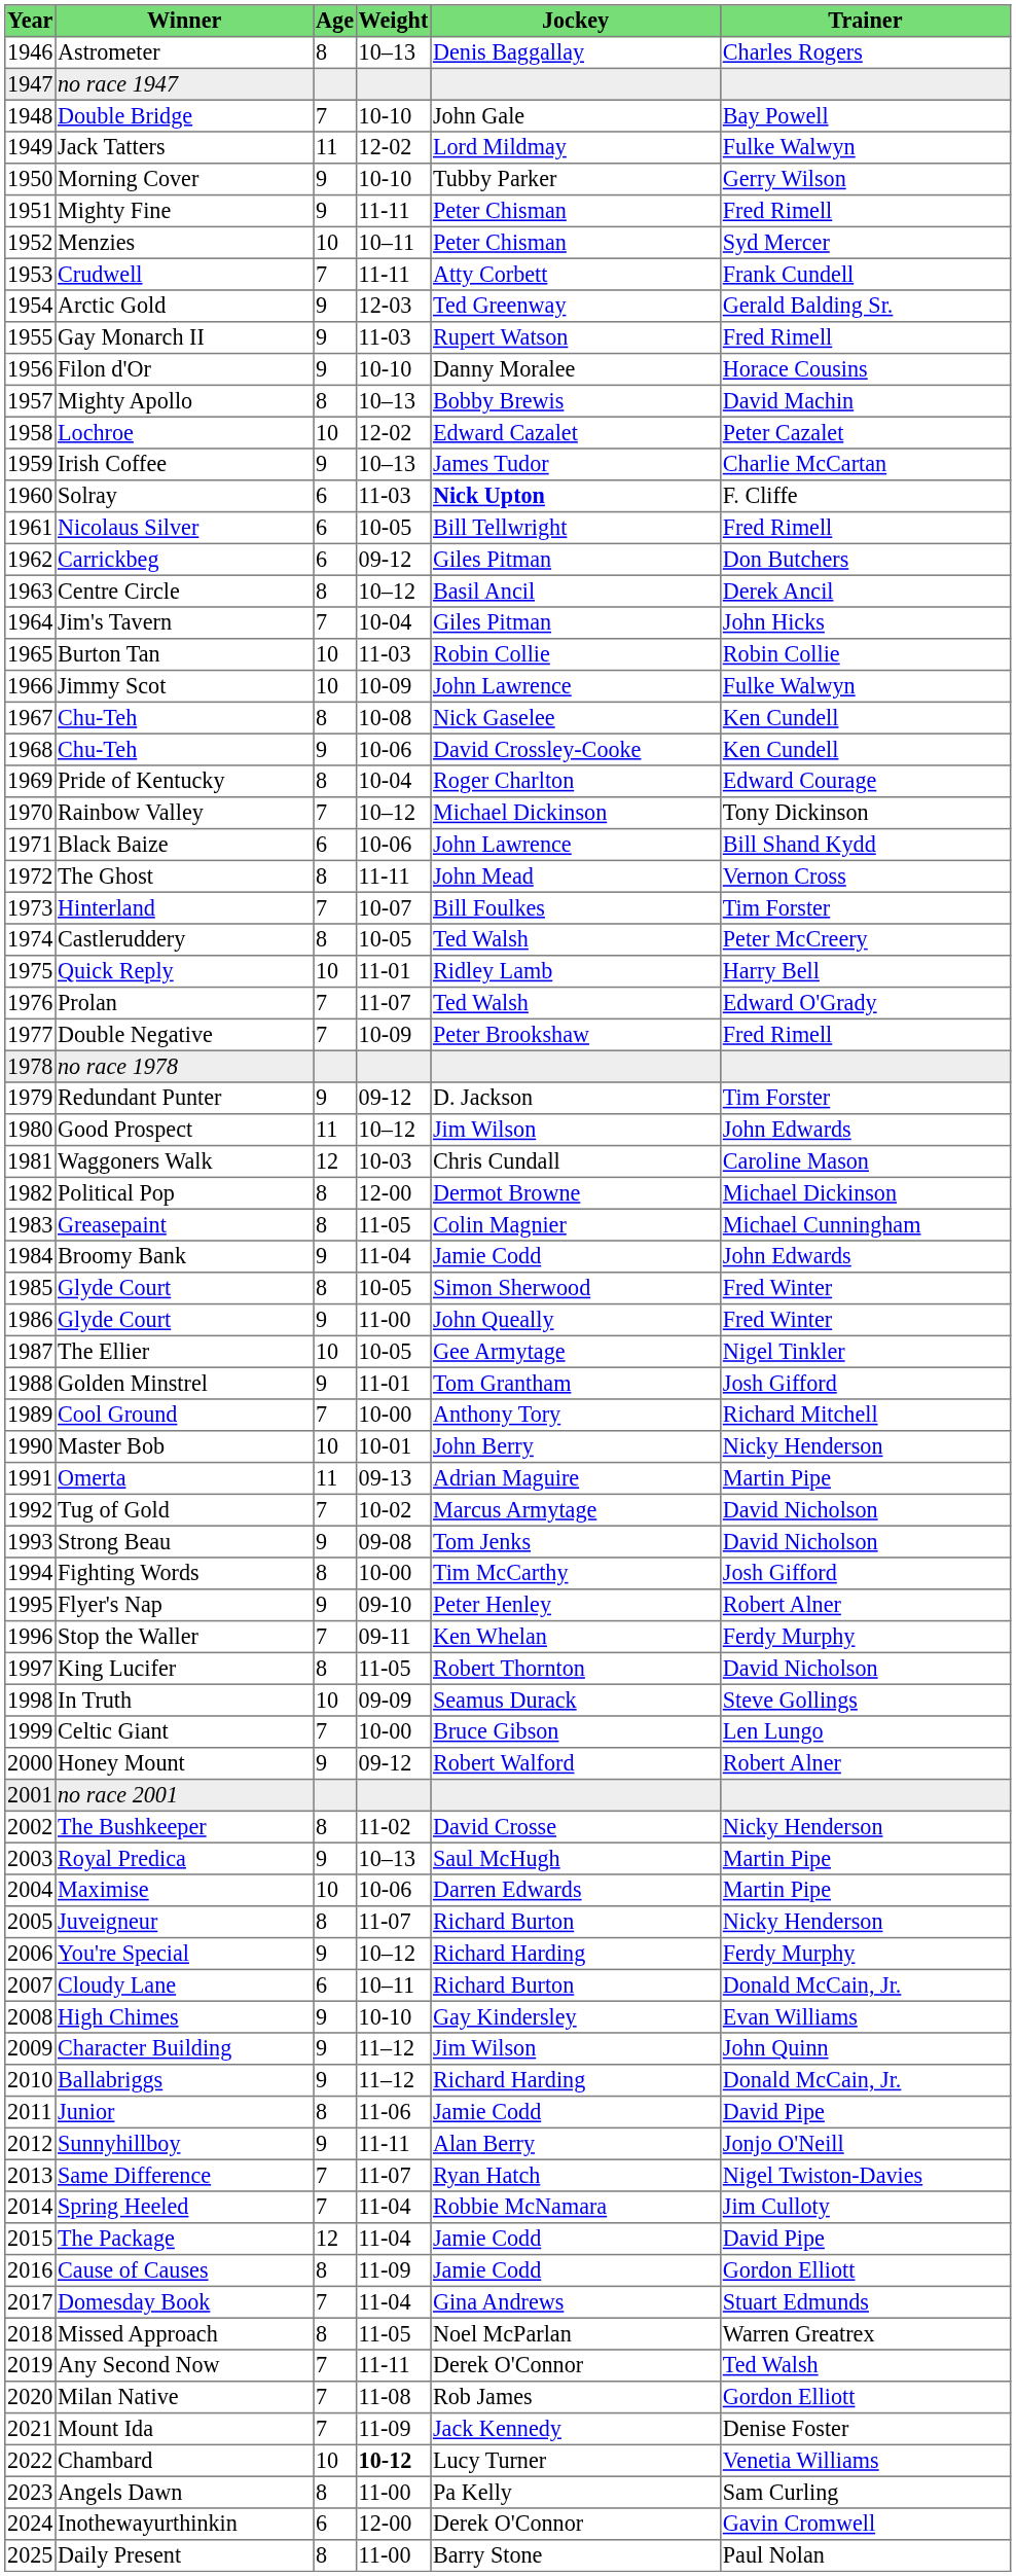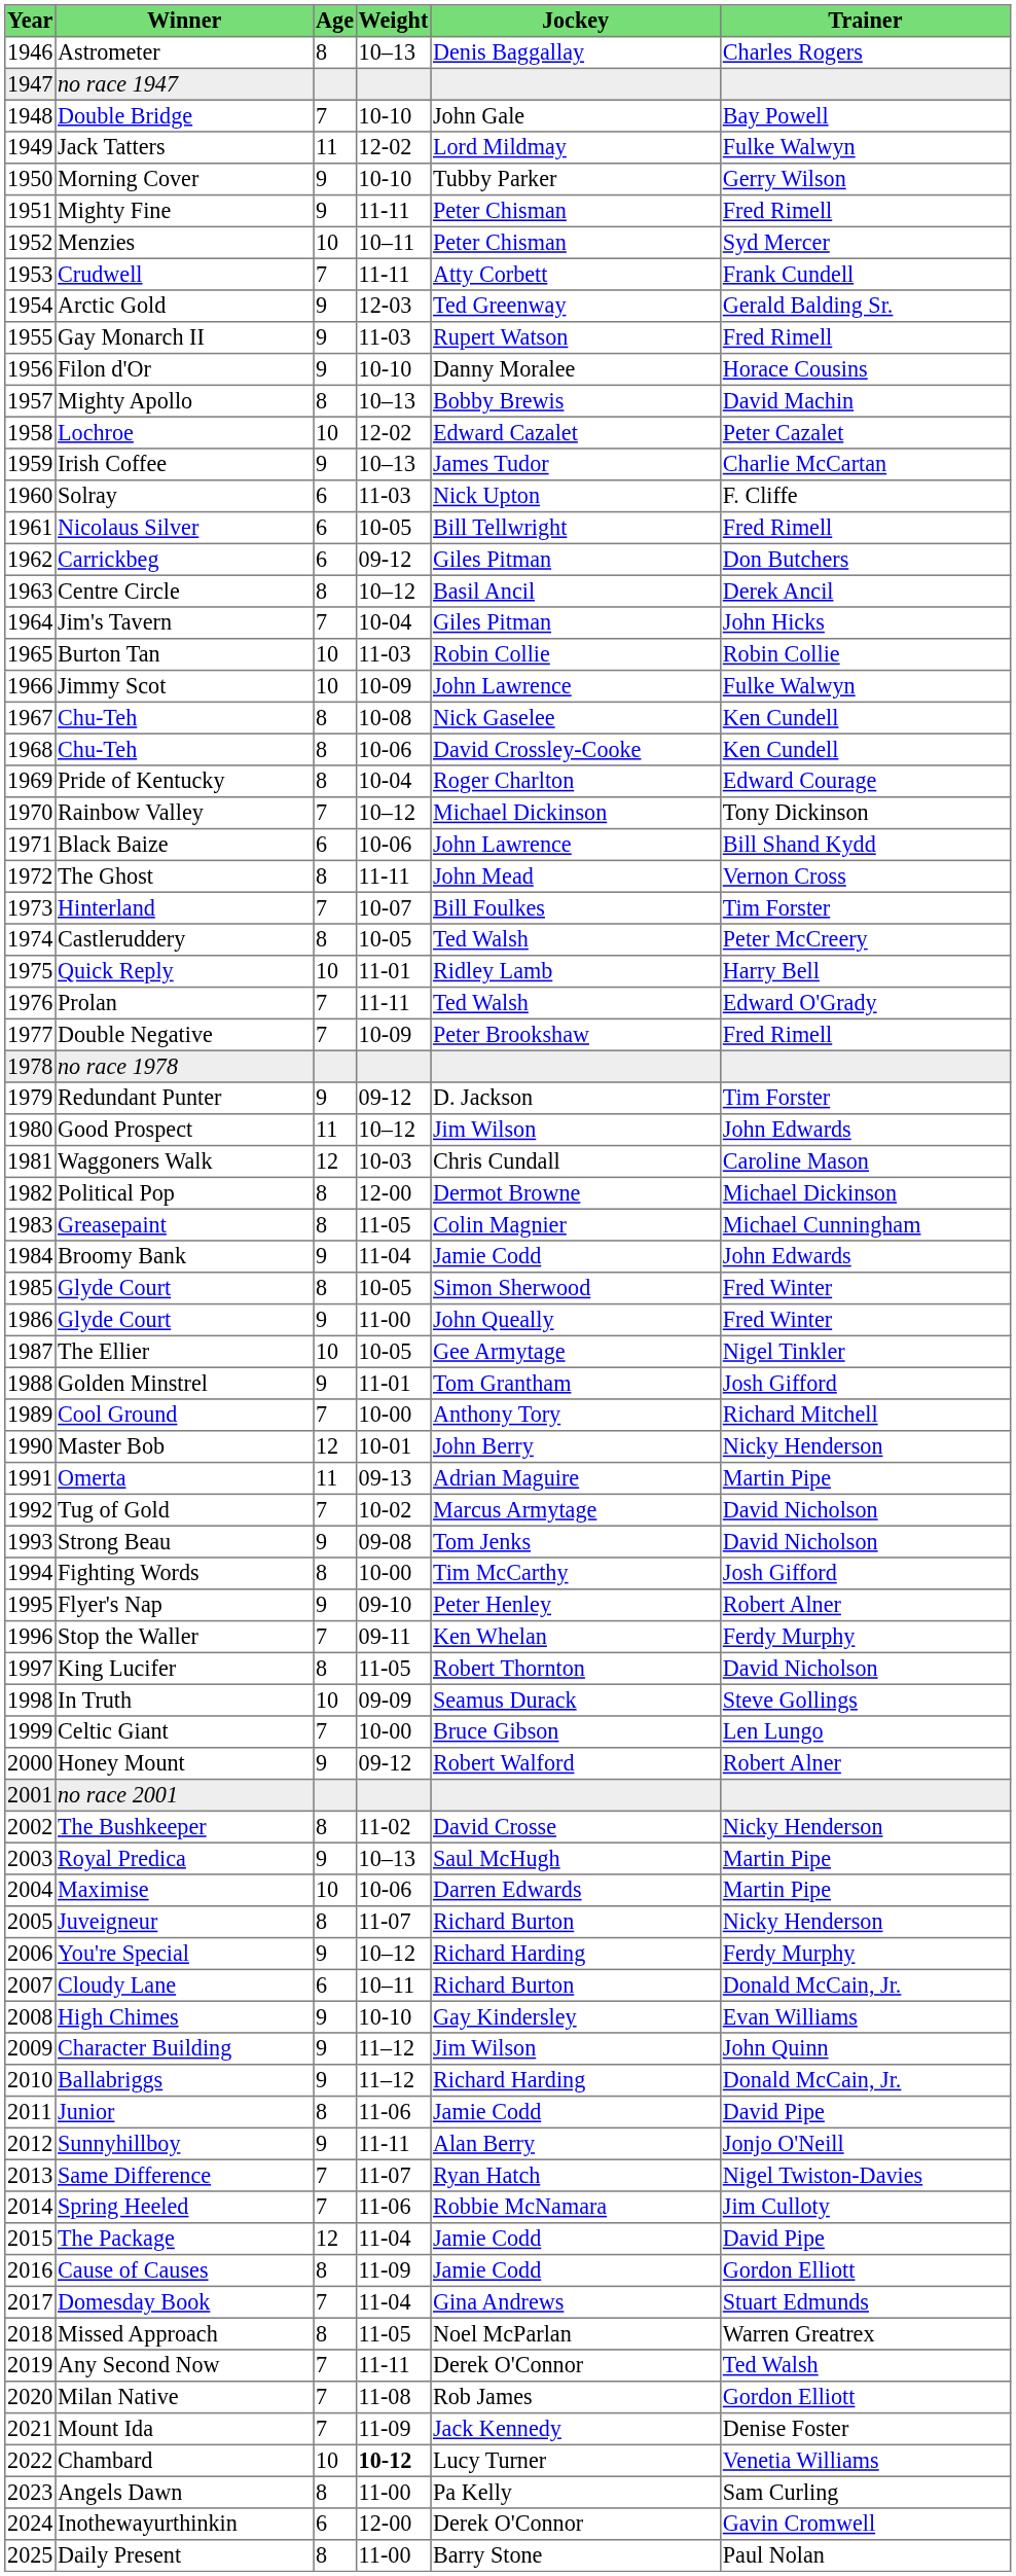 <table class = "sortable" | border="1" style="border-collapse: collapse; font-size:90%">
 <tr bgcolor="#77dd77" align="center">
 <th>Year</th>
 <th>Winner</th>
 <th>Age</th>
 <th>Weight</th>
 <th>Jockey</th>
 <th>Trainer</th>
 </tr>
 <tr>
 <td>1946</td>
 <td width=160px>Astrometer</td>
 <td>8</td>
 <td>10–13</td>
 <td width=180px><a href='#'>Denis Baggallay</a></td>
 <td width=180px><a href='#'>Charles Rogers</a></td>
 </tr>
 <tr bgcolor="#eeeeee">
 <td><span>1947</span></td>
 <td><em>no race 1947</em> </td>
 <td></td>
 <td></td>
 <td></td>
 <td></td>
 </tr>
 <tr>
 <td>1948</td>
 <td><a href='#'>Double Bridge</a></td>
 <td>7</td>
 <td>10-10</td>
 <td>John Gale</td>
 <td><a href='#'>Bay Powell</a></td>
 </tr>
 <tr>
 <td>1949</td>
 <td>Jack Tatters</td>
 <td>11</td>
 <td>12-02</td>
 <td><a href='#'>Lord Mildmay</a></td>
 <td><a href='#'>Fulke Walwyn</a></td>
 </tr>
 <tr>
 <td>1950</td>
 <td>Morning Cover</td>
 <td>9</td>
 <td>10-10</td>
 <td>Tubby Parker</td>
 <td><a href='#'>Gerry Wilson</a></td>
 </tr>
 <tr>
 <td>1951</td>
 <td>Mighty Fine</td>
 <td>9</td>
 <td>11-11</td>
 <td><a href='#'>Peter Chisman</a></td>
 <td><a href='#'>Fred Rimell</a></td>
 </tr>
 <tr>
 <td>1952</td>
 <td>Menzies</td>
 <td>10</td>
 <td>10–11</td>
 <td><a href='#'>Peter Chisman</a></td>
 <td><a href='#'>Syd Mercer</a></td>
 </tr>
 <tr>
 <td>1953</td>
 <td><a href='#'>Crudwell</a></td>
 <td>7</td>
 <td>11-11</td>
 <td><a href='#'>Atty Corbett</a></td>
 <td><a href='#'>Frank Cundell</a></td>
 </tr>
 <tr>
 <td>1954</td>
 <td>Arctic Gold</td>
 <td>9</td>
 <td>12-03</td>
 <td><a href='#'>Ted Greenway</a></td>
 <td><a href='#'>Gerald Balding Sr.</a></td>
 </tr>
 <tr>
 <td>1955</td>
 <td>Gay Monarch II</td>
 <td>9</td>
 <td>11-03</td>
 <td><a href='#'>Rupert Watson</a></td>
 <td><a href='#'>Fred Rimell</a></td>
 </tr>
 <tr>
 <td>1956</td>
 <td>Filon d'Or</td>
 <td>9</td>
 <td>10-10</td>
 <td>Danny Moralee</td>
 <td><a href='#'>Horace Cousins</a></td>
 </tr>
 <tr>
 <td>1957</td>
 <td>Mighty Apollo</td>
 <td>8</td>
 <td>10–13</td>
 <td><a href='#'>Bobby Brewis</a></td>
 <td><a href='#'>David Machin</a></td>
 </tr>
 <tr>
 <td>1958</td>
 <td><a href='#'>Lochroe</a></td>
 <td>10</td>
 <td>12-02</td>
 <td><a href='#'>Edward Cazalet</a></td>
 <td><a href='#'>Peter Cazalet</a></td>
 </tr>
 <tr>
 <td>1959</td>
 <td>Irish Coffee</td>
 <td>9</td>
 <td>10–13</td>
 <td><a href='#'>James Tudor</a></td>
 <td><a href='#'>Charlie McCartan</a></td>
 </tr>
 <tr>
 <td>1960</td>
 <td>Solray</td>
 <td>6</td>
 <td>11-03</td>
-<td><strong><a href='#'>Nick Upton</a></strong></td>
+<td><a href='#'>Nick Upton</a></td>
 <td>F. Cliffe</td>
 </tr>
 <tr>
 <td>1961</td>
 <td><a href='#'>Nicolaus Silver</a></td>
 <td>6</td>
 <td>10-05</td>
 <td><a href='#'>Bill Tellwright</a></td>
 <td><a href='#'>Fred Rimell</a></td>
 </tr>
 <tr>
 <td>1962</td>
 <td><a href='#'>Carrickbeg</a></td>
 <td>6</td>
 <td>09-12</td>
 <td><a href='#'>Giles Pitman</a></td>
 <td><a href='#'>Don Butchers</a></td>
 </tr>
 <tr>
 <td>1963</td>
 <td>Centre Circle</td>
 <td>8</td>
 <td>10–12</td>
 <td><a href='#'>Basil Ancil</a></td>
 <td><a href='#'>Derek Ancil</a></td>
 </tr>
 <tr>
 <td>1964</td>
 <td>Jim's Tavern</td>
 <td>7</td>
 <td>10-04</td>
 <td><a href='#'>Giles Pitman</a></td>
 <td><a href='#'>John Hicks</a></td>
 </tr>
 <tr>
 <td>1965</td>
 <td>Burton Tan</td>
 <td>10</td>
 <td>11-03</td>
 <td><a href='#'>Robin Collie</a></td>
 <td><a href='#'>Robin Collie</a></td>
 </tr>
 <tr>
 <td>1966</td>
 <td>Jimmy Scot</td>
 <td>10</td>
 <td>10-09</td>
 <td><a href='#'>John Lawrence</a></td>
 <td><a href='#'>Fulke Walwyn</a></td>
 </tr>
 <tr>
 <td>1967</td>
 <td><a href='#'>Chu-Teh</a></td>
 <td>8</td>
 <td>10-08</td>
 <td><a href='#'>Nick Gaselee</a></td>
 <td><a href='#'>Ken Cundell</a></td>
 </tr>
 <tr>
 <td>1968</td>
 <td><a href='#'>Chu-Teh</a></td>
-<td>9</td>
+<td>8</td>
 <td>10-06</td>
 <td><a href='#'>David Crossley-Cooke</a></td>
 <td><a href='#'>Ken Cundell</a></td>
 </tr>
 <tr>
 <td>1969</td>
 <td>Pride of Kentucky</td>
 <td>8</td>
 <td>10-04</td>
 <td><a href='#'>Roger Charlton</a></td>
 <td><a href='#'>Edward Courage</a></td>
 </tr>
 <tr>
 <td>1970</td>
 <td>Rainbow Valley</td>
 <td>7</td>
 <td>10–12</td>
 <td><a href='#'>Michael Dickinson</a></td>
 <td>Tony Dickinson</td>
 </tr>
 <tr>
 <td>1971</td>
 <td>Black Baize</td>
 <td>6</td>
 <td>10-06</td>
 <td><a href='#'>John Lawrence</a></td>
 <td><a href='#'>Bill Shand Kydd</a></td>
 </tr>
 <tr>
 <td>1972</td>
 <td>The Ghost</td>
 <td>8</td>
 <td>11-11</td>
 <td><a href='#'>John Mead</a></td>
 <td><a href='#'>Vernon Cross</a></td>
 </tr>
 <tr>
 <td>1973</td>
 <td><a href='#'>Hinterland</a></td>
 <td>7</td>
 <td>10-07</td>
 <td><a href='#'>Bill Foulkes</a></td>
 <td><a href='#'>Tim Forster</a></td>
 </tr>
 <tr>
 <td>1974</td>
 <td>Castleruddery</td>
 <td>8</td>
 <td>10-05</td>
 <td><a href='#'>Ted Walsh</a></td>
 <td><a href='#'>Peter McCreery</a></td>
 </tr>
 <tr>
 <td>1975</td>
 <td><a href='#'>Quick Reply</a></td>
 <td>10</td>
 <td>11-01</td>
 <td><a href='#'>Ridley Lamb</a></td>
 <td><a href='#'>Harry Bell</a></td>
 </tr>
 <tr>
 <td>1976</td>
 <td>Prolan</td>
 <td>7</td>
-<td>11-07</td>
+<td>11-11</td>
 <td><a href='#'>Ted Walsh</a></td>
 <td><a href='#'>Edward O'Grady</a></td>
 </tr>
 <tr>
 <td>1977</td>
 <td>Double Negative</td>
 <td>7</td>
 <td>10-09</td>
 <td><a href='#'>Peter Brookshaw</a></td>
 <td><a href='#'>Fred Rimell</a></td>
 </tr>
 <tr bgcolor="#eeeeee">
 <td><span>1978</span></td>
 <td><em>no race 1978</em> </td>
 <td></td>
 <td></td>
 <td></td>
 <td></td>
 </tr>
 <tr>
 <td>1979</td>
 <td>Redundant Punter</td>
 <td>9</td>
 <td>09-12</td>
 <td>D. Jackson</td>
 <td><a href='#'>Tim Forster</a></td>
 </tr>
 <tr>
 <td>1980</td>
 <td>Good Prospect</td>
 <td>11</td>
 <td>10–12</td>
 <td><a href='#'>Jim Wilson</a></td>
 <td><a href='#'>John Edwards</a></td>
 </tr>
 <tr>
 <td>1981</td>
 <td>Waggoners Walk</td>
 <td>12</td>
 <td>10-03</td>
 <td>Chris Cundall</td>
 <td><a href='#'>Caroline Mason</a></td>
 </tr>
 <tr>
 <td>1982</td>
 <td>Political Pop</td>
 <td>8</td>
 <td>12-00</td>
 <td><a href='#'>Dermot Browne</a></td>
 <td><a href='#'>Michael Dickinson</a></td>
 </tr>
 <tr>
 <td>1983</td>
 <td><a href='#'>Greasepaint</a></td>
 <td>8</td>
 <td>11-05</td>
 <td><a href='#'>Colin Magnier</a></td>
 <td><a href='#'>Michael Cunningham</a></td>
 </tr>
 <tr>
 <td>1984</td>
 <td>Broomy Bank</td>
 <td>9</td>
 <td>11-04</td>
 <td><a href='#'>Jamie Codd</a></td>
 <td><a href='#'>John Edwards</a></td>
 </tr>
 <tr>
 <td>1985</td>
 <td><a href='#'>Glyde Court</a></td>
 <td>8</td>
 <td>10-05</td>
 <td><a href='#'>Simon Sherwood</a></td>
 <td><a href='#'>Fred Winter</a></td>
 </tr>
 <tr>
 <td>1986</td>
 <td><a href='#'>Glyde Court</a></td>
 <td>9</td>
 <td>11-00</td>
 <td><a href='#'>John Queally</a></td>
 <td><a href='#'>Fred Winter</a></td>
 </tr>
 <tr>
 <td>1987</td>
 <td>The Ellier</td>
 <td>10</td>
 <td>10-05</td>
 <td><a href='#'>Gee Armytage</a></td>
 <td><a href='#'>Nigel Tinkler</a></td>
 </tr>
 <tr>
 <td>1988</td>
 <td>Golden Minstrel</td>
 <td>9</td>
 <td>11-01</td>
 <td><a href='#'>Tom Grantham</a></td>
 <td><a href='#'>Josh Gifford</a></td>
 </tr>
 <tr>
 <td>1989</td>
 <td><a href='#'>Cool Ground</a></td>
 <td>7</td>
 <td>10-00</td>
 <td><a href='#'>Anthony Tory</a></td>
 <td><a href='#'>Richard Mitchell</a></td>
 </tr>
 <tr>
 <td>1990</td>
 <td>Master Bob</td>
-<td>10</td>
+<td>12</td>
 <td>10-01</td>
 <td><a href='#'>John Berry</a></td>
 <td><a href='#'>Nicky Henderson</a></td>
 </tr>
 <tr>
 <td>1991</td>
 <td><a href='#'>Omerta</a></td>
 <td>11</td>
 <td>09-13</td>
 <td><a href='#'>Adrian Maguire</a></td>
 <td><a href='#'>Martin Pipe</a></td>
 </tr>
 <tr>
 <td>1992</td>
 <td>Tug of Gold</td>
 <td>7</td>
 <td>10-02</td>
 <td><a href='#'>Marcus Armytage</a></td>
 <td><a href='#'>David Nicholson</a></td>
 </tr>
 <tr>
 <td>1993</td>
 <td>Strong Beau</td>
 <td>9</td>
 <td>09-08</td>
 <td><a href='#'>Tom Jenks</a></td>
 <td><a href='#'>David Nicholson</a></td>
 </tr>
 <tr>
 <td>1994</td>
 <td>Fighting Words</td>
 <td>8</td>
 <td>10-00</td>
 <td><a href='#'>Tim McCarthy</a></td>
 <td><a href='#'>Josh Gifford</a></td>
 </tr>
 <tr>
 <td>1995</td>
 <td>Flyer's Nap</td>
 <td>9</td>
 <td>09-10</td>
 <td><a href='#'>Peter Henley</a></td>
 <td><a href='#'>Robert Alner</a></td>
 </tr>
 <tr>
 <td>1996</td>
 <td>Stop the Waller</td>
 <td>7</td>
 <td>09-11</td>
 <td><a href='#'>Ken Whelan</a></td>
 <td><a href='#'>Ferdy Murphy</a></td>
 </tr>
 <tr>
 <td>1997</td>
 <td>King Lucifer</td>
 <td>8</td>
 <td>11-05</td>
 <td><a href='#'>Robert Thornton</a></td>
 <td><a href='#'>David Nicholson</a></td>
 </tr>
 <tr>
 <td>1998</td>
 <td>In Truth</td>
 <td>10</td>
 <td>09-09</td>
 <td><a href='#'>Seamus Durack</a></td>
 <td><a href='#'>Steve Gollings</a></td>
 </tr>
 <tr>
 <td>1999</td>
 <td>Celtic Giant</td>
 <td>7</td>
 <td>10-00</td>
 <td><a href='#'>Bruce Gibson</a></td>
 <td><a href='#'>Len Lungo</a></td>
 </tr>
 <tr>
 <td>2000</td>
 <td>Honey Mount</td>
 <td>9</td>
 <td>09-12</td>
 <td><a href='#'>Robert Walford</a></td>
 <td><a href='#'>Robert Alner</a></td>
 </tr>
 <tr bgcolor="#eeeeee">
 <td><span>2001</span></td>
 <td><em>no race 2001</em> </td>
 <td></td>
 <td></td>
 <td></td>
 <td></td>
 </tr>
 <tr>
 <td>2002</td>
 <td><a href='#'>The Bushkeeper</a></td>
 <td>8</td>
 <td>11-02</td>
 <td><a href='#'>David Crosse</a></td>
 <td><a href='#'>Nicky Henderson</a></td>
 </tr>
 <tr>
 <td>2003</td>
 <td><a href='#'>Royal Predica</a></td>
 <td>9</td>
 <td>10–13</td>
 <td><a href='#'>Saul McHugh</a></td>
 <td><a href='#'>Martin Pipe</a></td>
 </tr>
 <tr>
 <td>2004</td>
 <td><a href='#'>Maximise</a></td>
 <td>10</td>
 <td>10-06</td>
 <td><a href='#'>Darren Edwards</a></td>
 <td><a href='#'>Martin Pipe</a></td>
 </tr>
 <tr>
 <td>2005</td>
 <td><a href='#'>Juveigneur</a></td>
 <td>8</td>
 <td>11-07</td>
 <td><a href='#'>Richard Burton</a></td>
 <td><a href='#'>Nicky Henderson</a></td>
 </tr>
 <tr>
 <td>2006</td>
 <td><a href='#'>You're Special</a></td>
 <td>9</td>
 <td>10–12</td>
 <td><a href='#'>Richard Harding</a></td>
 <td><a href='#'>Ferdy Murphy</a></td>
 </tr>
 <tr>
 <td>2007</td>
 <td><a href='#'>Cloudy Lane</a></td>
 <td>6</td>
 <td>10–11</td>
 <td><a href='#'>Richard Burton</a></td>
 <td><a href='#'>Donald McCain, Jr.</a></td>
 </tr>
 <tr>
 <td>2008</td>
 <td><a href='#'>High Chimes</a></td>
 <td>9</td>
 <td>10-10</td>
 <td><a href='#'>Gay Kindersley</a></td>
 <td><a href='#'>Evan Williams</a></td>
 </tr>
 <tr>
 <td>2009</td>
 <td><a href='#'>Character Building</a></td>
 <td>9</td>
 <td>11–12</td>
 <td><a href='#'>Jim Wilson</a></td>
 <td><a href='#'>John Quinn</a></td>
 </tr>
 <tr>
 <td>2010</td>
 <td><a href='#'>Ballabriggs</a></td>
 <td>9</td>
 <td>11–12</td>
 <td><a href='#'>Richard Harding</a></td>
 <td><a href='#'>Donald McCain, Jr.</a></td>
 </tr>
 <tr>
 <td>2011</td>
 <td><a href='#'>Junior</a></td>
 <td>8</td>
 <td>11-06</td>
 <td><a href='#'>Jamie Codd</a></td>
 <td><a href='#'>David Pipe</a></td>
 </tr>
 <tr>
 <td>2012</td>
 <td><a href='#'>Sunnyhillboy</a></td>
 <td>9</td>
 <td>11-11</td>
 <td><a href='#'>Alan Berry</a></td>
 <td><a href='#'>Jonjo O'Neill</a></td>
 </tr>
 <tr>
 <td>2013</td>
 <td><a href='#'>Same Difference</a></td>
 <td>7</td>
 <td>11-07</td>
 <td><a href='#'>Ryan Hatch</a></td>
 <td><a href='#'>Nigel Twiston-Davies</a></td>
 </tr>
 <tr>
 <td>2014</td>
 <td><a href='#'>Spring Heeled</a></td>
 <td>7</td>
-<td>11-04</td>
+<td>11-06</td>
 <td><a href='#'>Robbie McNamara</a></td>
 <td><a href='#'>Jim Culloty</a></td>
 </tr>
 <tr>
 <td>2015</td>
 <td><a href='#'>The Package</a></td>
 <td>12</td>
 <td>11-04</td>
 <td><a href='#'>Jamie Codd</a></td>
 <td><a href='#'>David Pipe</a></td>
 </tr>
 <tr>
 <td>2016</td>
 <td><a href='#'>Cause of Causes</a></td>
 <td>8</td>
 <td>11-09</td>
 <td><a href='#'>Jamie Codd</a></td>
 <td><a href='#'>Gordon Elliott</a></td>
 </tr>
 <tr>
 <td>2017</td>
 <td><a href='#'>Domesday Book</a></td>
 <td>7</td>
 <td>11-04</td>
 <td><a href='#'>Gina Andrews</a></td>
 <td><a href='#'>Stuart Edmunds</a></td>
 </tr>
 <tr>
 <td>2018</td>
 <td>Missed Approach</td>
 <td>8</td>
 <td>11-05</td>
 <td>Noel McParlan</td>
 <td>Warren Greatrex</td>
 </tr>
 <tr>
 <td>2019</td>
 <td>Any Second Now</td>
 <td>7</td>
 <td>11-11</td>
 <td>Derek O'Connor</td>
 <td><a href='#'>Ted Walsh</a></td>
 </tr>
 <tr>
 <td>2020</td>
 <td>Milan Native</td>
 <td>7</td>
 <td>11-08</td>
 <td>Rob James</td>
 <td><a href='#'>Gordon Elliott</a></td>
 </tr>
 <tr>
 <td>2021</td>
 <td>Mount Ida</td>
 <td>7</td>
 <td>11-09</td>
 <td><a href='#'>Jack Kennedy</a></td>
 <td>Denise Foster</td>
 </tr>
 <tr>
 <td>2022</td>
 <td>Chambard</td>
 <td>10</td>
 <td><strong>10-12</strong></td>
 <td>Lucy Turner</td>
 <td><a href='#'>Venetia Williams</a></td>
 </tr>
 <tr>
 <td>2023</td>
 <td>Angels Dawn</td>
 <td>8</td>
 <td>11-00</td>
 <td>Pa Kelly</td>
 <td>Sam Curling</td>
 </tr>
 <tr>
 <td>2024</td>
 <td>Inothewayurthinkin</td>
 <td>6</td>
 <td>12-00</td>
 <td>Derek O'Connor</td>
 <td><a href='#'>Gavin Cromwell</a></td>
 </tr>
 <tr>
 <td>2025</td>
 <td>Daily Present</td>
 <td>8</td>
 <td>11-00</td>
 <td>Barry Stone</td>
 <td>Paul Nolan</td>
 </tr>
 </table>
